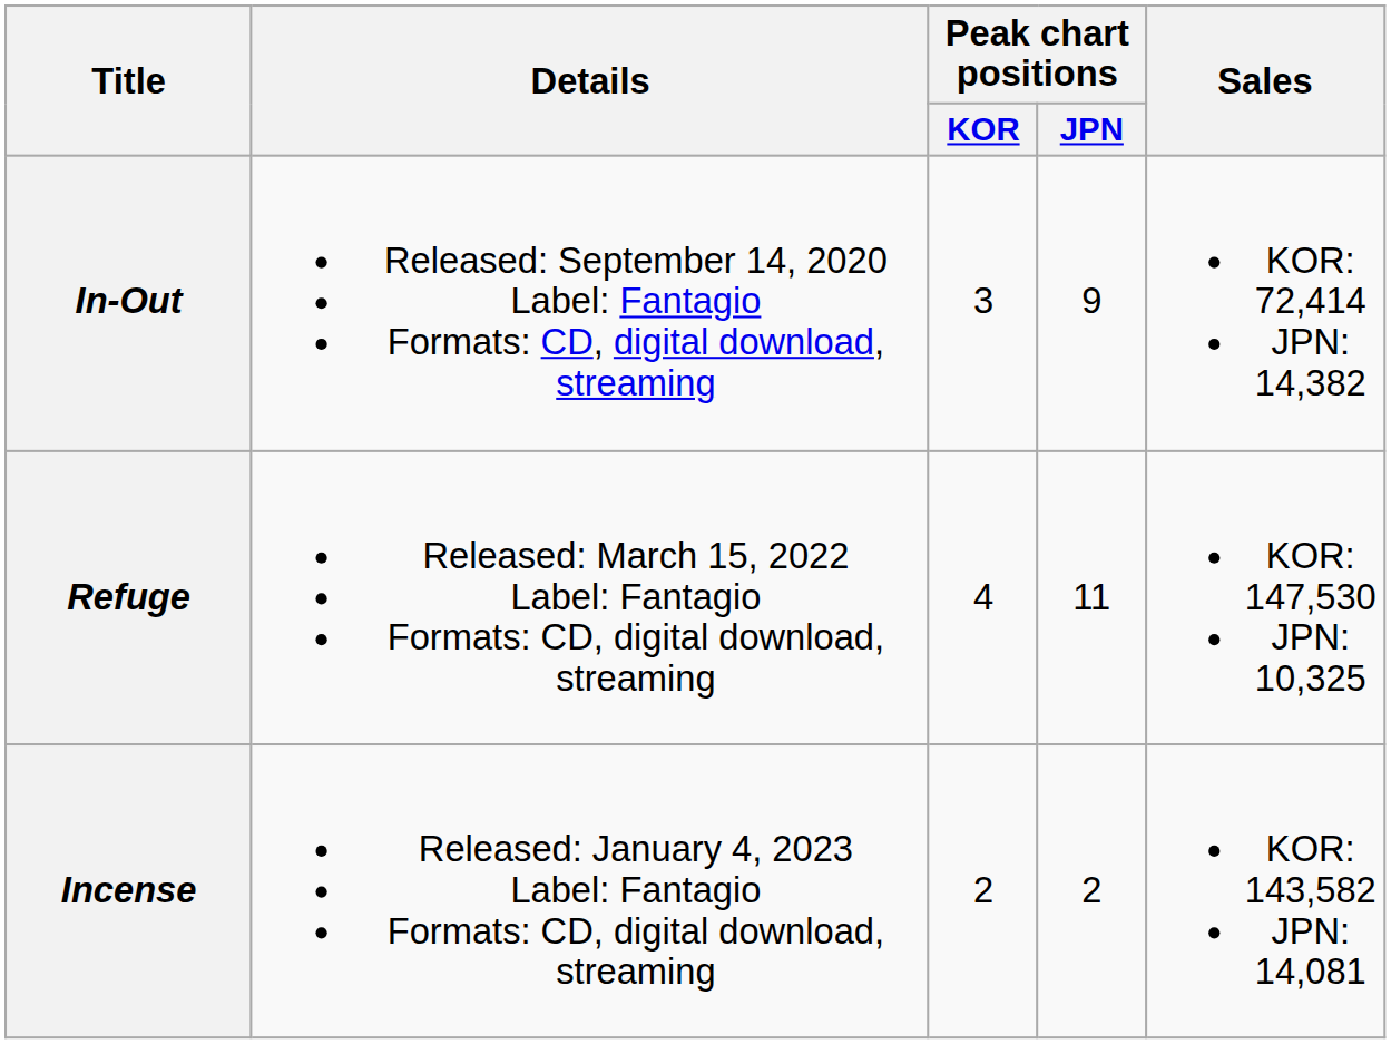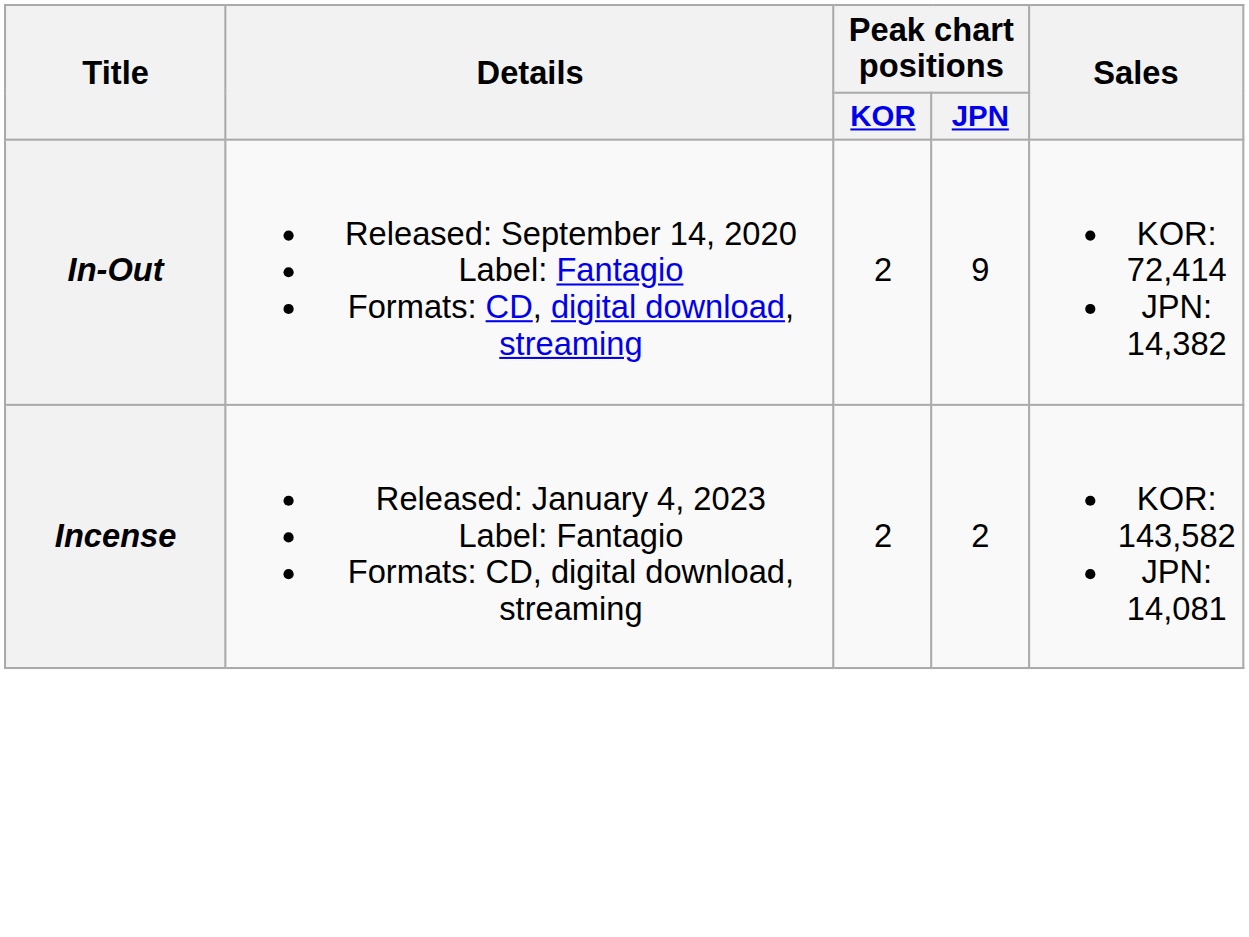 <table class="wikitable plainrowheaders" style="text-align:center">
 <tr>
 <th scope="col" rowspan="2" style="width:7em">Title</th>
 <th scope="col" rowspan="2" style="width:21em">Details</th>
 <th colspan="2" scope="col">Peak chart positions</th>
 <th scope="col" rowspan="2">Sales</th>
 </tr>
 <tr>
 <th scope="col" style="width:3em;font-size:90%"><a href='#'>KOR</a><br></th>
 <th scope="col" style="width:3em;font-size:90%"><a href='#'>JPN</a><br></th>
 </tr>
 <tr>
 <th scope="row"><em>In-Out</em></th>
 <td><br><ul><li>Released: September 14, 2020</li><li>Label: <a href='#'>Fantagio</a></li><li>Formats: <a href='#'>CD</a>, <a href='#'>digital download</a>, <a href='#'>streaming</a></li></ul></td>
-<td>3</td>
+<td>2</td>
 <td>9</td>
 <td><br><ul><li>KOR: 72,414</li><li>JPN: 14,382</li></ul></td>
-</tr>
-<tr>
-<th scope="row"><em>Refuge</em></th>
-<td><br><ul><li>Released: March 15, 2022</li><li>Label: Fantagio</li><li>Formats: CD, digital download, streaming</li></ul></td>
-<td>4</td>
-<td>11</td>
-<td><br><ul><li>KOR: 147,530</li><li>JPN: 10,325</li></ul></td>
 </tr>
 <tr>
 <th scope="row"><em>Incense</em></th>
 <td><br><ul><li>Released: January 4, 2023</li><li>Label: Fantagio</li><li>Formats: CD, digital download, streaming</li></ul></td>
 <td>2</td>
 <td>2</td>
 <td><br><ul><li>KOR: 143,582</li><li>JPN: 14,081</li></ul></td>
 </tr>
 </table>
